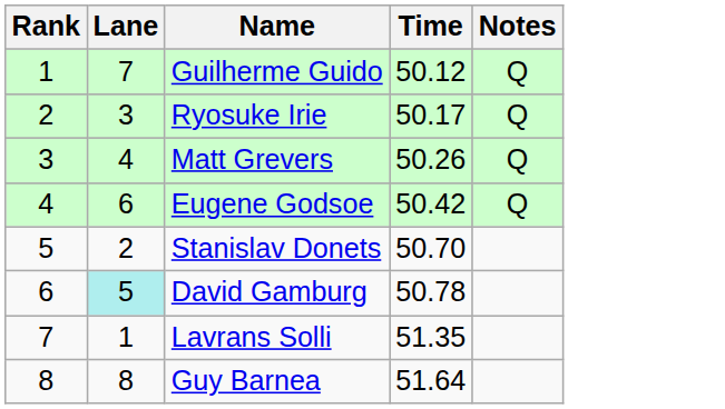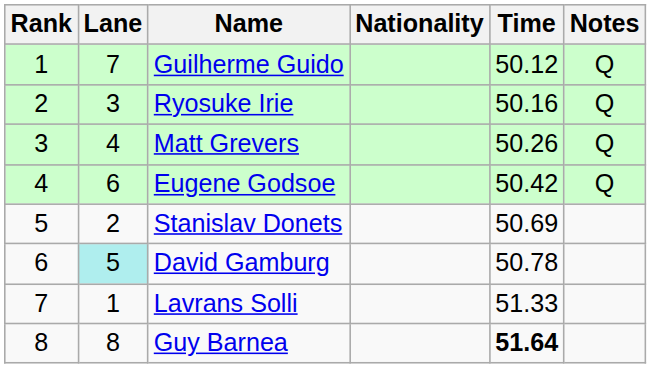 <table class="wikitable sortable" style="text-align:center">
 <tr>
 <th>Rank</th>
 <th>Lane</th>
 <th>Name</th>
+<th>Nationality</th>
 <th>Time</th>
 <th>Notes</th>
 </tr>
 <tr bgcolor=ccffcc>
 <td>1</td>
 <td>7</td>
 <td align=left><a href='#'>Guilherme Guido</a></td>
+<td align=left></td>
 <td>50.12</td>
 <td>Q</td>
 </tr>
 <tr bgcolor=ccffcc>
 <td>2</td>
 <td>3</td>
 <td align=left><a href='#'>Ryosuke Irie</a></td>
-<td>50.17</td>
+<td align=left></td>
+<td>50.16</td>
 <td>Q</td>
 </tr>
 <tr bgcolor=ccffcc>
 <td>3</td>
 <td>4</td>
 <td align=left><a href='#'>Matt Grevers</a></td>
+<td align=left></td>
 <td>50.26</td>
 <td>Q</td>
 </tr>
 <tr bgcolor=ccffcc>
 <td>4</td>
 <td>6</td>
 <td align=left><a href='#'>Eugene Godsoe</a></td>
+<td align=left></td>
 <td>50.42</td>
 <td>Q</td>
 </tr>
 <tr>
 <td>5</td>
 <td>2</td>
 <td align=left><a href='#'>Stanislav Donets</a></td>
-<td>50.70</td>
+<td align=left></td>
+<td>50.69</td>
 <td></td>
 </tr>
 <tr>
 <td>6</td>
 <td style="background: paleturquoise;">5</td>
 <td align=left><a href='#'>David Gamburg</a></td>
+<td align=left></td>
 <td>50.78</td>
 <td></td>
 </tr>
 <tr>
 <td>7</td>
 <td>1</td>
 <td align=left><a href='#'>Lavrans Solli</a></td>
-<td>51.35</td>
+<td align=left></td>
+<td>51.33</td>
 <td></td>
 </tr>
 <tr>
 <td>8</td>
 <td>8</td>
 <td align=left><a href='#'>Guy Barnea</a></td>
-<td>51.64</td>
+<td align=left></td>
+<td><strong>51.64</strong></td>
 <td></td>
 </tr>
 </table>
